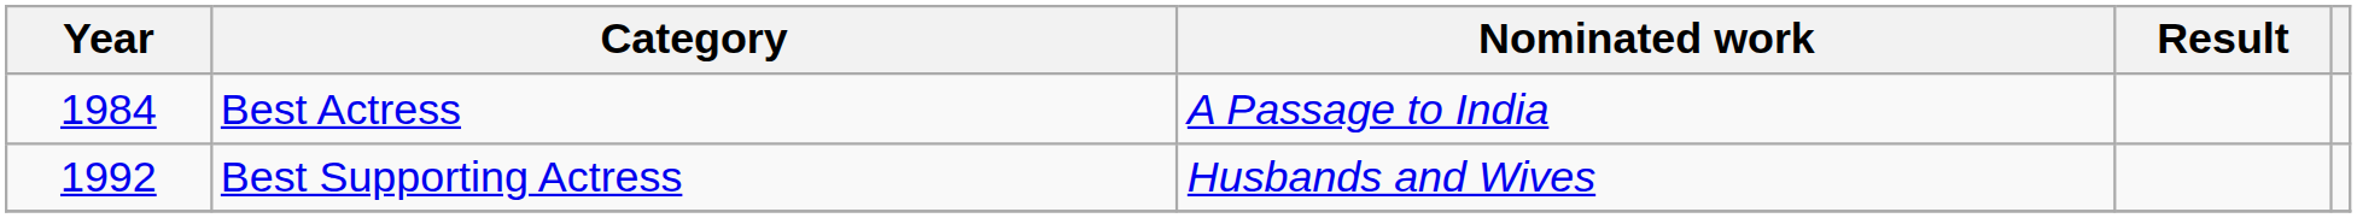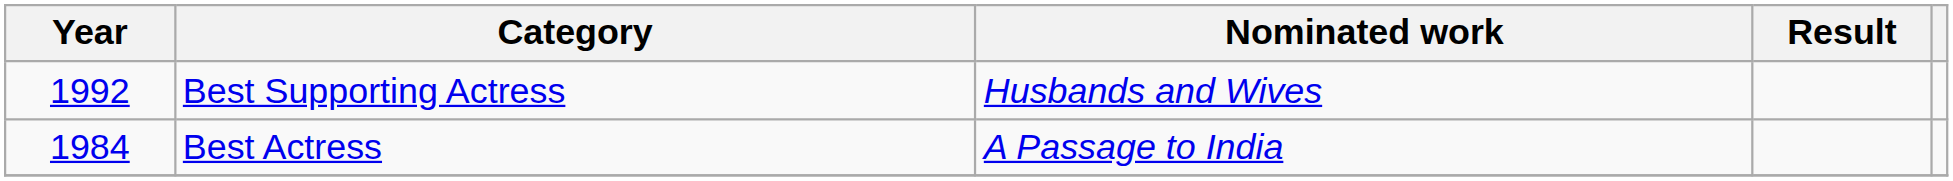 <table class=wikitable>
 <tr>
 <th scope="col" style="width:5em;">Year</th>
 <th scope="col" style="width:28em;">Category</th>
 <th scope="col" style="width:27em;">Nominated work</th>
 <th scope="col" style="width:5em;">Result</th>
 <th></th>
 </tr>
 <tr>
+<td style="text-align:center;"><a href='#'>1992</a></td>
+<td><a href='#'>Best Supporting Actress</a></td>
+<td><em><a href='#'>Husbands and Wives</a></em></td>
+<td></td>
+<td style="text-align:center;"></td>
+</tr>
+<tr>
 <td style="text-align:center;"><a href='#'>1984</a></td>
 <td><a href='#'>Best Actress</a></td>
 <td><em><a href='#'>A Passage to India</a></em></td>
 <td></td>
 <td style="text-align:center;"></td>
 </tr>
 <tr>
-<td style="text-align:center;"><a href='#'>1992</a></td>
-<td><a href='#'>Best Supporting Actress</a></td>
-<td><em><a href='#'>Husbands and Wives</a></em></td>
-<td></td>
-<td style="text-align:center;"></td>
-</tr>
-<tr>
 </tr>
 </table>
